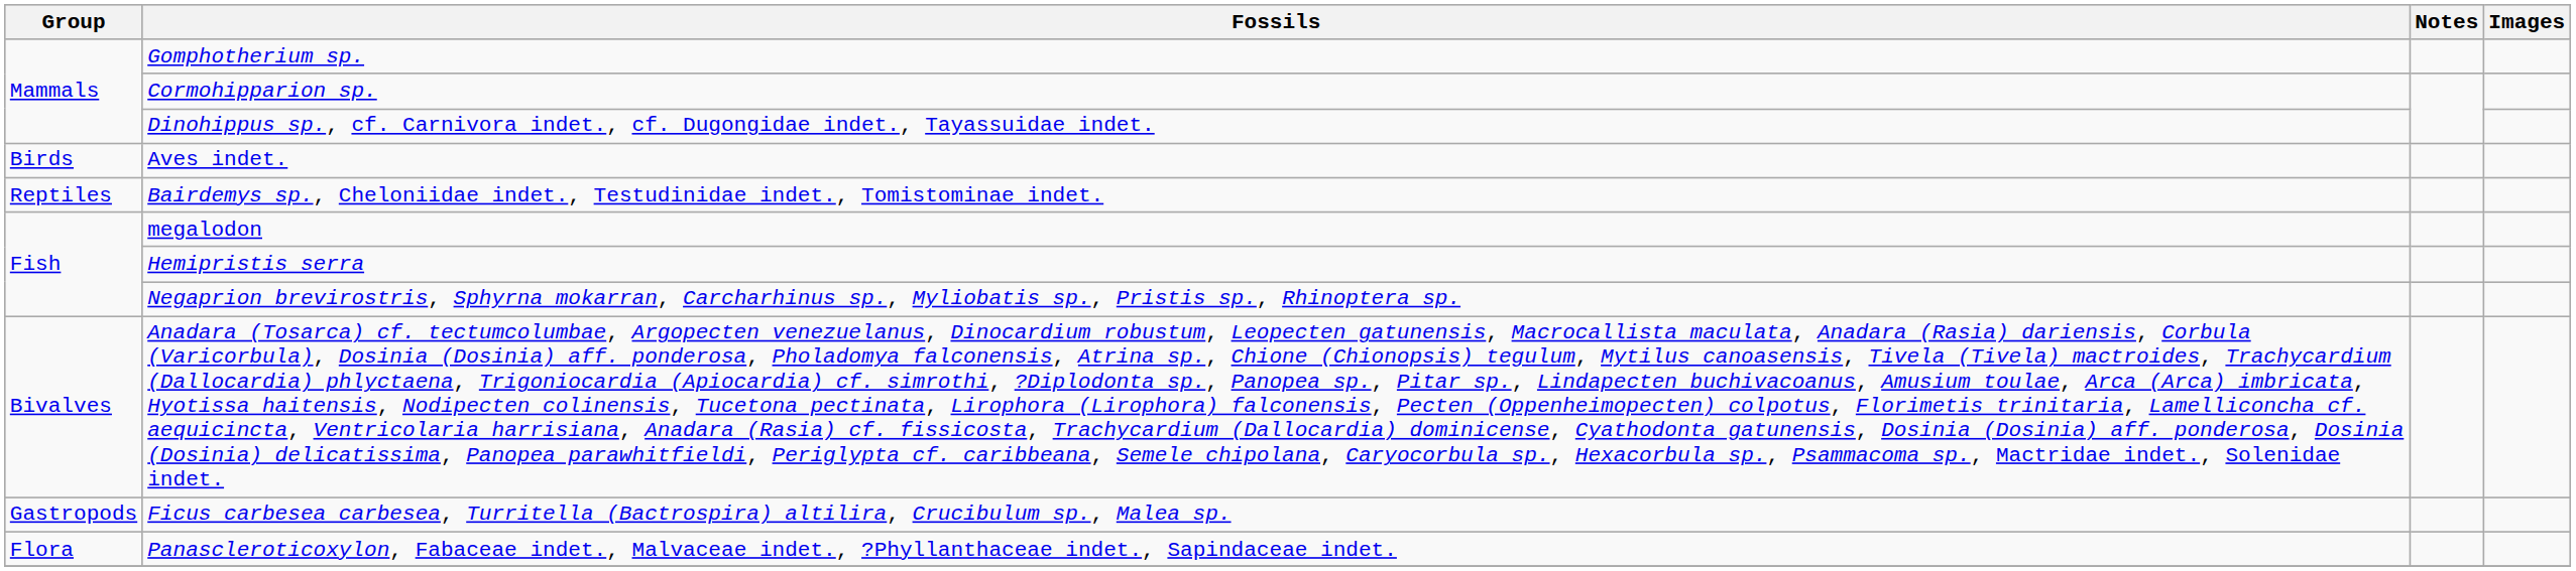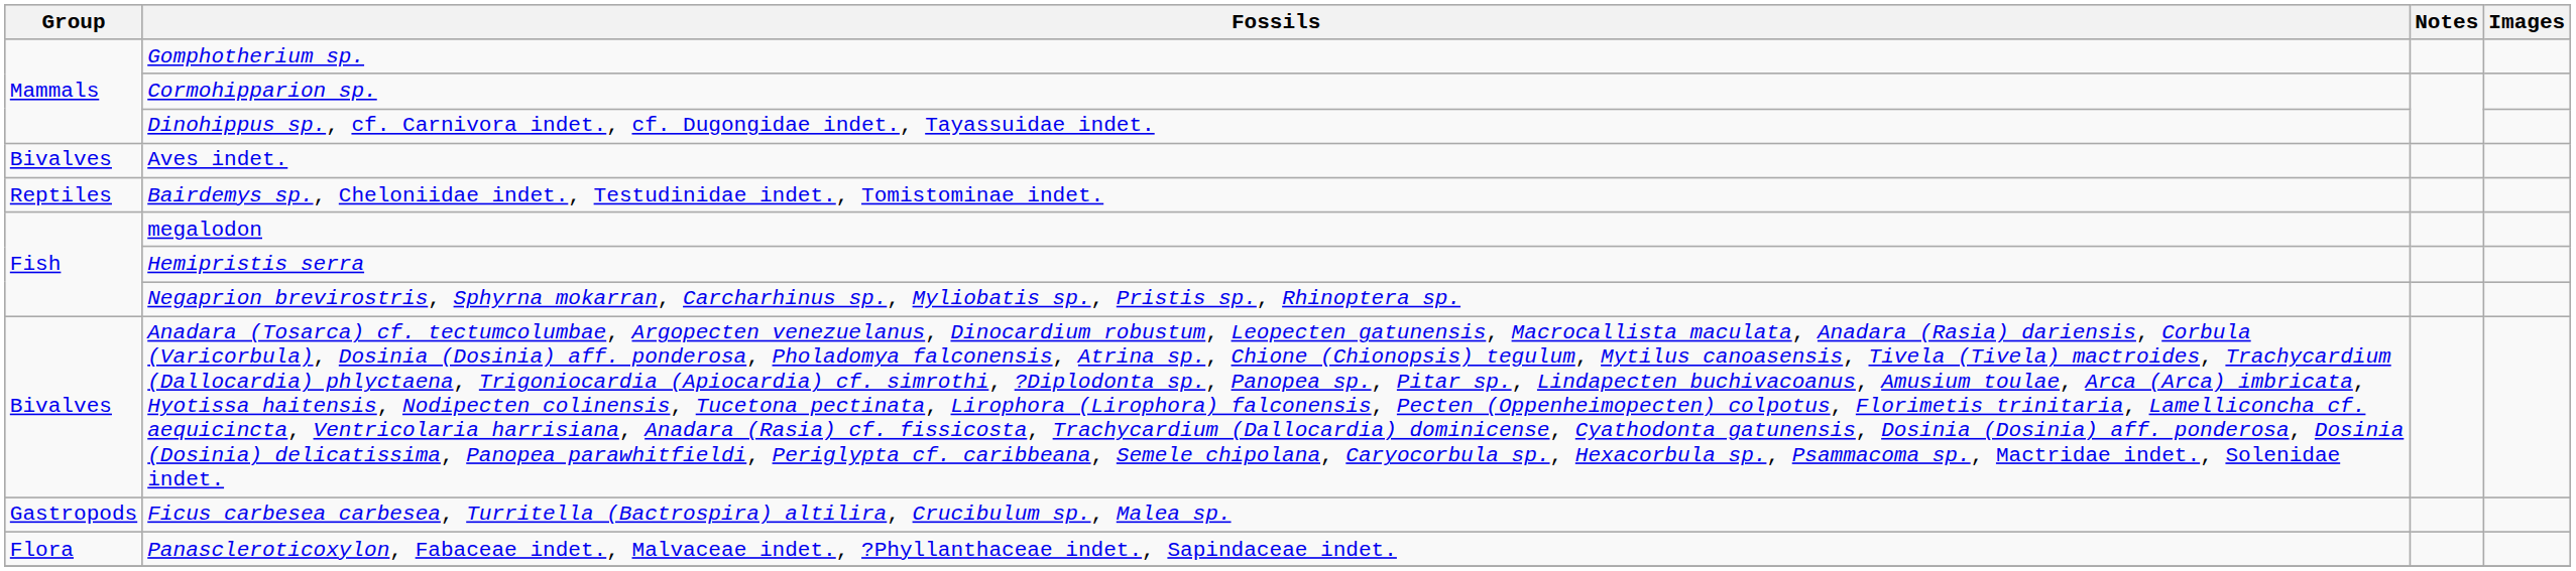 <table class="wikitable sortable">
 <tr>
 <th>Group</th>
 <th>Fossils</th>
 <th class=unsortable>Notes</th>
 <th>Images</th>
 </tr>
 <tr>
 <td rowspan=3><a href='#'>Mammals</a></td>
 <td><em><a href='#'>Gomphotherium sp.</a></em></td>
 <td align=center></td>
 <td></td>
 </tr>
 <tr>
 <td><em><a href='#'>Cormohipparion sp.</a></em></td>
 <td rowspan=2 align=center></td>
 <td></td>
 </tr>
 <tr>
 <td><em><a href='#'>Dinohippus sp.</a></em>, <a href='#'>cf. Carnivora indet.</a>, <a href='#'>cf. Dugongidae indet.</a>, <a href='#'>Tayassuidae indet.</a></td>
 <td></td>
 </tr>
 <tr>
-<td><a href='#'>Birds</a></td>
+<td><a href='#'>Bivalves</a></td>
 <td><a href='#'>Aves indet.</a></td>
 <td align=center></td>
 <td></td>
 </tr>
 <tr>
 <td><a href='#'>Reptiles</a></td>
 <td><em><a href='#'>Bairdemys sp.</a></em>, <a href='#'>Cheloniidae indet.</a>, <a href='#'>Testudinidae indet.</a>, <a href='#'>Tomistominae indet.</a></td>
 <td align=center></td>
 <td></td>
 </tr>
 <tr>
 <td rowspan=3><a href='#'>Fish</a></td>
 <td><a href='#'>megalodon</a></td>
 <td align=center></td>
 <td></td>
 </tr>
 <tr>
 <td><em><a href='#'>Hemipristis serra</a></em></td>
 <td align=center></td>
 <td></td>
 </tr>
 <tr>
 <td><em><a href='#'>Negaprion brevirostris</a></em>, <em><a href='#'>Sphyrna mokarran</a></em>, <em><a href='#'>Carcharhinus sp.</a></em>, <em><a href='#'>Myliobatis sp.</a></em>, <em><a href='#'>Pristis sp.</a></em>, <em><a href='#'>Rhinoptera sp.</a></em></td>
 <td align=center></td>
 <td></td>
 </tr>
 <tr>
 <td><a href='#'>Bivalves</a></td>
 <td><em><a href='#'>Anadara (Tosarca) cf. tectumcolumbae</a></em>, <em><a href='#'>Argopecten venezuelanus</a></em>, <em><a href='#'>Dinocardium robustum</a></em>, <em><a href='#'>Leopecten gatunensis</a></em>, <em><a href='#'>Macrocallista maculata</a></em>, <em><a href='#'>Anadara (Rasia) dariensis</a></em>, <em><a href='#'>Corbula (Varicorbula)</a></em>, <em><a href='#'>Dosinia (Dosinia) aff. ponderosa</a></em>, <em><a href='#'>Pholadomya falconensis</a></em>, <em><a href='#'>Atrina sp.</a></em>, <em><a href='#'>Chione (Chionopsis) tegulum</a></em>, <em><a href='#'>Mytilus canoasensis</a></em>, <em><a href='#'>Tivela (Tivela) mactroides</a></em>, <em><a href='#'>Trachycardium (Dallocardia) phlyctaena</a></em>, <em><a href='#'>Trigoniocardia (Apiocardia) cf. simrothi</a></em>, <em><a href='#'>?Diplodonta sp.</a></em>, <em><a href='#'>Panopea sp.</a></em>, <em><a href='#'>Pitar sp.</a></em>, <em><a href='#'>Lindapecten buchivacoanus</a></em>, <em><a href='#'>Amusium toulae</a></em>, <em><a href='#'>Arca (Arca) imbricata</a></em>, <em><a href='#'>Hyotissa haitensis</a></em>, <em><a href='#'>Nodipecten colinensis</a></em>, <em><a href='#'>Tucetona pectinata</a></em>, <em><a href='#'>Lirophora (Lirophora) falconensis</a></em>, <em><a href='#'>Pecten (Oppenheimopecten) colpotus</a></em>, <em><a href='#'>Florimetis trinitaria</a></em>, <em><a href='#'>Lamelliconcha cf. aequicincta</a></em>, <em><a href='#'>Ventricolaria harrisiana</a></em>, <em><a href='#'>Anadara (Rasia) cf. fissicosta</a></em>, <em><a href='#'>Trachycardium (Dallocardia) dominicense</a></em>, <em><a href='#'>Cyathodonta gatunensis</a></em>, <em><a href='#'>Dosinia (Dosinia) aff. ponderosa</a></em>, <em><a href='#'>Dosinia (Dosinia) delicatissima</a></em>, <em><a href='#'>Panopea parawhitfieldi</a></em>, <em><a href='#'>Periglypta cf. caribbeana</a></em>, <em><a href='#'>Semele chipolana</a></em>, <em><a href='#'>Caryocorbula sp.</a></em>, <em><a href='#'>Hexacorbula sp.</a></em>, <em><a href='#'>Psammacoma sp.</a></em>, <a href='#'>Mactridae indet.</a>, <a href='#'>Solenidae indet.</a></td>
 <td align=center><br><br><br><br><br></td>
 <td></td>
 </tr>
 <tr>
 <td><a href='#'>Gastropods</a></td>
 <td><em><a href='#'>Ficus carbesea carbesea</a></em>, <em><a href='#'>Turritella (Bactrospira) altilira</a></em>, <em><a href='#'>Crucibulum sp.</a></em>,  <em><a href='#'>Malea sp.</a></em></td>
 <td align=center><br></td>
 <td></td>
 </tr>
 <tr>
 <td><a href='#'>Flora</a></td>
 <td><em><a href='#'>Panascleroticoxylon</a></em>, <a href='#'>Fabaceae indet.</a>, <a href='#'>Malvaceae indet.</a>, <a href='#'>?Phyllanthaceae indet.</a>, <a href='#'>Sapindaceae indet.</a></td>
 <td align=center></td>
 <td></td>
 </tr>
 <tr>
 </tr>
 </table>
